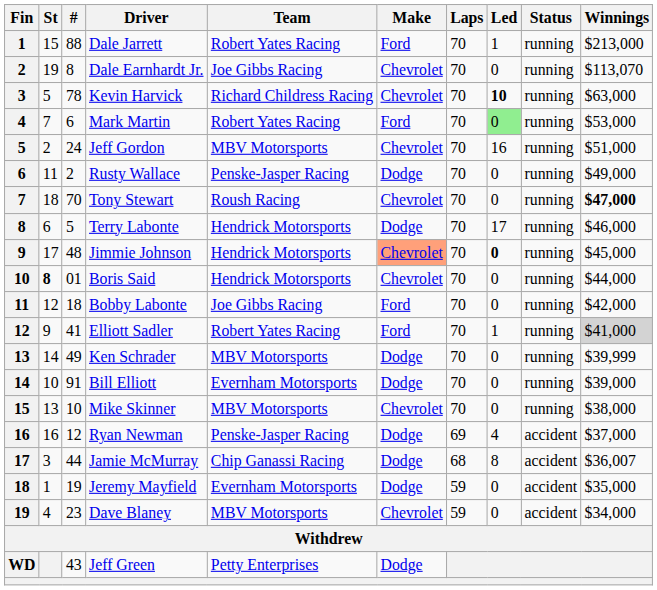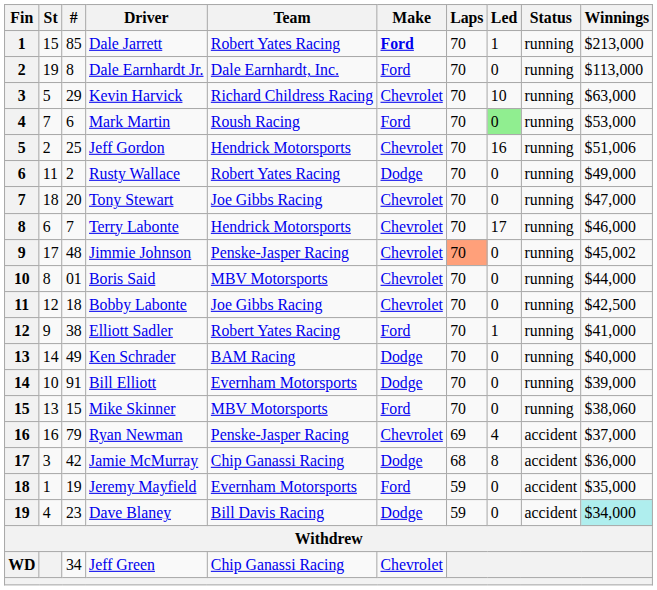 <table class="wikitable" style="font-size:95%">
 <tr>
 <th>Fin</th>
 <th>St</th>
 <th>#</th>
 <th>Driver</th>
 <th>Team</th>
 <th>Make</th>
 <th>Laps</th>
 <th>Led</th>
 <th>Status</th>
 <th>Winnings</th>
 </tr>
 <tr>
 <th>1</th>
 <td>15</td>
-<td>88</td>
+<td>85</td>
 <td><a href='#'>Dale Jarrett</a></td>
 <td><a href='#'>Robert Yates Racing</a></td>
-<td><a href='#'>Ford</a></td>
+<td><strong><a href='#'>Ford</a></strong></td>
 <td>70</td>
 <td>1</td>
 <td>running</td>
 <td>$213,000</td>
 </tr>
 <tr>
 <th>2</th>
 <td>19</td>
 <td>8</td>
 <td><a href='#'>Dale Earnhardt Jr.</a></td>
-<td><a href='#'>Joe Gibbs Racing</a></td>
-<td><a href='#'>Chevrolet</a></td>
+<td><a href='#'>Dale Earnhardt, Inc.</a></td>
+<td><a href='#'>Ford</a></td>
 <td>70</td>
 <td>0</td>
 <td>running</td>
-<td>$113,070</td>
+<td>$113,000</td>
 </tr>
 <tr>
 <th>3</th>
 <td>5</td>
-<td>78</td>
+<td>29</td>
 <td><a href='#'>Kevin Harvick</a></td>
 <td><a href='#'>Richard Childress Racing</a></td>
 <td><a href='#'>Chevrolet</a></td>
 <td>70</td>
-<td><strong>10</strong></td>
+<td>10</td>
 <td>running</td>
 <td>$63,000</td>
 </tr>
 <tr>
 <th>4</th>
 <td>7</td>
 <td>6</td>
 <td><a href='#'>Mark Martin</a></td>
-<td><a href='#'>Robert Yates Racing</a></td>
+<td><a href='#'>Roush Racing</a></td>
 <td><a href='#'>Ford</a></td>
 <td>70</td>
 <td style="background: lightgreen;">0</td>
 <td>running</td>
 <td>$53,000</td>
 </tr>
 <tr>
 <th>5</th>
 <td>2</td>
-<td>24</td>
+<td>25</td>
 <td><a href='#'>Jeff Gordon</a></td>
-<td><a href='#'>MBV Motorsports</a></td>
+<td><a href='#'>Hendrick Motorsports</a></td>
 <td><a href='#'>Chevrolet</a></td>
 <td>70</td>
 <td>16</td>
 <td>running</td>
-<td>$51,000</td>
+<td>$51,006</td>
 </tr>
 <tr>
 <th>6</th>
 <td>11</td>
 <td>2</td>
 <td><a href='#'>Rusty Wallace</a></td>
-<td><a href='#'>Penske-Jasper Racing</a></td>
+<td><a href='#'>Robert Yates Racing</a></td>
 <td><a href='#'>Dodge</a></td>
 <td>70</td>
 <td>0</td>
 <td>running</td>
 <td>$49,000</td>
 </tr>
 <tr>
 <th>7</th>
 <td>18</td>
-<td>70</td>
+<td>20</td>
 <td><a href='#'>Tony Stewart</a></td>
-<td><a href='#'>Roush Racing</a></td>
+<td><a href='#'>Joe Gibbs Racing</a></td>
 <td><a href='#'>Chevrolet</a></td>
 <td>70</td>
 <td>0</td>
 <td>running</td>
-<td><strong>$47,000</strong></td>
+<td>$47,000</td>
 </tr>
 <tr>
 <th>8</th>
 <td>6</td>
-<td>5</td>
+<td>7</td>
 <td><a href='#'>Terry Labonte</a></td>
 <td><a href='#'>Hendrick Motorsports</a></td>
-<td><a href='#'>Dodge</a></td>
+<td><a href='#'>Chevrolet</a></td>
 <td>70</td>
 <td>17</td>
 <td>running</td>
 <td>$46,000</td>
 </tr>
 <tr>
 <th>9</th>
 <td>17</td>
 <td>48</td>
 <td><a href='#'>Jimmie Johnson</a></td>
-<td><a href='#'>Hendrick Motorsports</a></td>
-<td style="background: lightsalmon;"><a href='#'>Chevrolet</a></td>
-<td>70</td>
-<td><strong>0</strong></td>
+<td><a href='#'>Penske-Jasper Racing</a></td>
+<td><a href='#'>Chevrolet</a></td>
+<td style="background: lightsalmon;">70</td>
+<td>0</td>
 <td>running</td>
-<td>$45,000</td>
+<td>$45,002</td>
 </tr>
 <tr>
 <th>10</th>
-<td><strong>8</strong></td>
+<td>8</td>
 <td>01</td>
 <td><a href='#'>Boris Said</a></td>
-<td><a href='#'>Hendrick Motorsports</a></td>
+<td><a href='#'>MBV Motorsports</a></td>
 <td><a href='#'>Chevrolet</a></td>
 <td>70</td>
 <td>0</td>
 <td>running</td>
 <td>$44,000</td>
 </tr>
 <tr>
 <th>11</th>
 <td>12</td>
 <td>18</td>
 <td><a href='#'>Bobby Labonte</a></td>
 <td><a href='#'>Joe Gibbs Racing</a></td>
-<td><a href='#'>Ford</a></td>
+<td><a href='#'>Chevrolet</a></td>
 <td>70</td>
 <td>0</td>
 <td>running</td>
-<td>$42,000</td>
+<td>$42,500</td>
 </tr>
 <tr>
 <th>12</th>
 <td>9</td>
-<td>41</td>
+<td>38</td>
 <td><a href='#'>Elliott Sadler</a></td>
 <td><a href='#'>Robert Yates Racing</a></td>
 <td><a href='#'>Ford</a></td>
 <td>70</td>
 <td>1</td>
 <td>running</td>
-<td style="background: lightgrey;">$41,000</td>
+<td>$41,000</td>
 </tr>
 <tr>
 <th>13</th>
 <td>14</td>
 <td>49</td>
 <td><a href='#'>Ken Schrader</a></td>
-<td><a href='#'>MBV Motorsports</a></td>
+<td><a href='#'>BAM Racing</a></td>
 <td><a href='#'>Dodge</a></td>
 <td>70</td>
 <td>0</td>
 <td>running</td>
-<td>$39,999</td>
+<td>$40,000</td>
 </tr>
 <tr>
 <th>14</th>
 <td>10</td>
 <td>91</td>
 <td><a href='#'>Bill Elliott</a></td>
 <td><a href='#'>Evernham Motorsports</a></td>
 <td><a href='#'>Dodge</a></td>
 <td>70</td>
 <td>0</td>
 <td>running</td>
 <td>$39,000</td>
 </tr>
 <tr>
 <th>15</th>
 <td>13</td>
-<td>10</td>
+<td>15</td>
 <td><a href='#'>Mike Skinner</a></td>
 <td><a href='#'>MBV Motorsports</a></td>
-<td><a href='#'>Chevrolet</a></td>
+<td><a href='#'>Ford</a></td>
 <td>70</td>
 <td>0</td>
 <td>running</td>
-<td>$38,000</td>
+<td>$38,060</td>
 </tr>
 <tr>
 <th>16</th>
 <td>16</td>
-<td>12</td>
+<td>79</td>
 <td><a href='#'>Ryan Newman</a></td>
 <td><a href='#'>Penske-Jasper Racing</a></td>
-<td><a href='#'>Dodge</a></td>
+<td><a href='#'>Chevrolet</a></td>
 <td>69</td>
 <td>4</td>
 <td>accident</td>
 <td>$37,000</td>
 </tr>
 <tr>
 <th>17</th>
 <td>3</td>
-<td>44</td>
+<td>42</td>
 <td><a href='#'>Jamie McMurray</a></td>
 <td><a href='#'>Chip Ganassi Racing</a></td>
 <td><a href='#'>Dodge</a></td>
 <td>68</td>
 <td>8</td>
 <td>accident</td>
-<td>$36,007</td>
+<td>$36,000</td>
 </tr>
 <tr>
 <th>18</th>
 <td>1</td>
 <td>19</td>
 <td><a href='#'>Jeremy Mayfield</a></td>
 <td><a href='#'>Evernham Motorsports</a></td>
-<td><a href='#'>Dodge</a></td>
+<td><a href='#'>Ford</a></td>
 <td>59</td>
 <td>0</td>
 <td>accident</td>
 <td>$35,000</td>
 </tr>
 <tr>
 <th>19</th>
 <td>4</td>
 <td>23</td>
 <td><a href='#'>Dave Blaney</a></td>
-<td><a href='#'>MBV Motorsports</a></td>
-<td><a href='#'>Chevrolet</a></td>
+<td><a href='#'>Bill Davis Racing</a></td>
+<td><a href='#'>Dodge</a></td>
 <td>59</td>
 <td>0</td>
 <td>accident</td>
-<td>$34,000</td>
+<td style="background: paleturquoise;">$34,000</td>
 </tr>
 <tr>
 <th colspan="10">Withdrew</th>
 </tr>
 <tr>
 <th>WD</th>
 <th></th>
-<td>43</td>
+<td>34</td>
 <td><a href='#'>Jeff Green</a></td>
-<td><a href='#'>Petty Enterprises</a></td>
-<td><a href='#'>Dodge</a></td>
+<td><a href='#'>Chip Ganassi Racing</a></td>
+<td><a href='#'>Chevrolet</a></td>
 <th colspan="4"></th>
 </tr>
 <tr>
 <th colspan="10"></th>
 </tr>
 </table>
